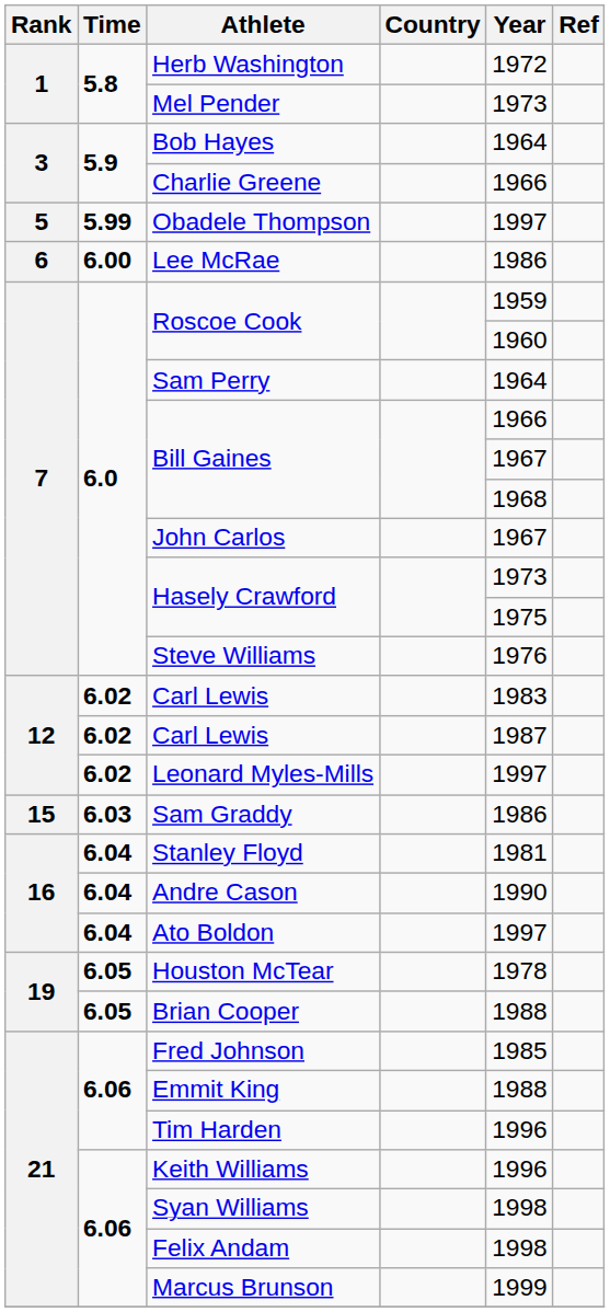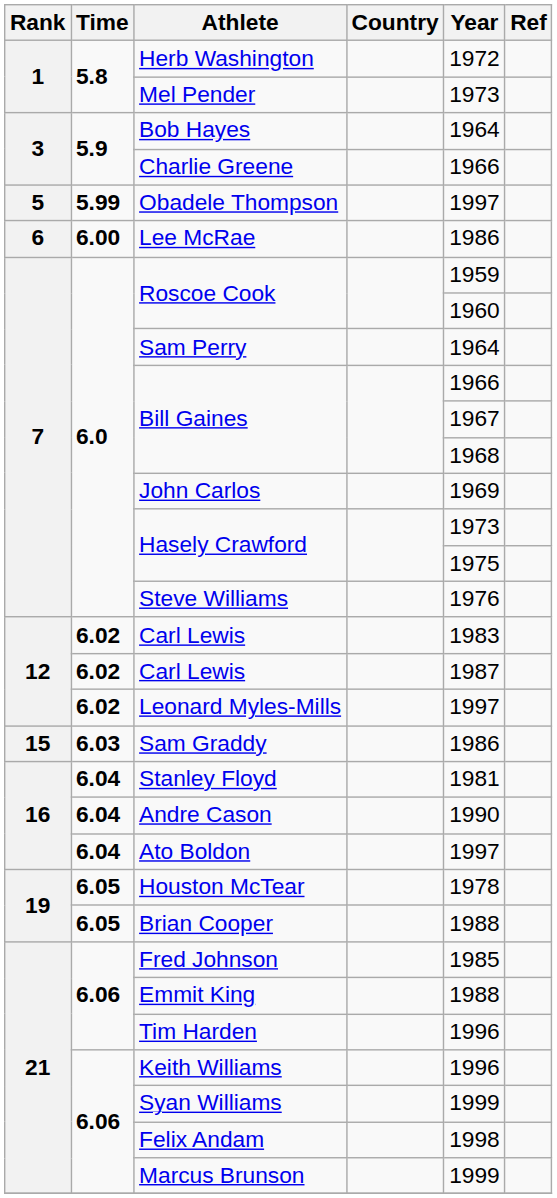 <table class="wikitable">
 <tr>
 <th>Rank</th>
 <th>Time</th>
 <th>Athlete</th>
 <th>Country</th>
 <th>Year</th>
 <th>Ref</th>
 </tr>
 <tr>
 <th rowspan="2">1</th>
 <td rowspan="2"><strong>5.8</strong> </td>
 <td><a href='#'>Herb Washington</a></td>
 <td></td>
 <td>1972</td>
 <td></td>
 </tr>
 <tr>
 <td><a href='#'>Mel Pender</a></td>
 <td></td>
 <td>1973</td>
 <td></td>
 </tr>
 <tr>
 <th rowspan="2">3</th>
 <td rowspan="2"><strong>5.9</strong> </td>
 <td><a href='#'>Bob Hayes</a></td>
 <td></td>
 <td>1964</td>
 <td></td>
 </tr>
 <tr>
 <td><a href='#'>Charlie Greene</a></td>
 <td></td>
 <td>1966</td>
 <td></td>
 </tr>
 <tr>
 <th>5</th>
 <td><strong>5.99</strong>  </td>
 <td><a href='#'>Obadele Thompson</a></td>
 <td></td>
 <td>1997</td>
 <td></td>
 </tr>
 <tr>
 <th>6</th>
 <td><strong>6.00</strong> </td>
 <td><a href='#'>Lee McRae</a></td>
 <td></td>
 <td>1986</td>
 <td></td>
 </tr>
 <tr>
 <th rowspan="10">7</th>
 <td rowspan="10"><strong>6.0</strong> </td>
 <td rowspan="2"><a href='#'>Roscoe Cook</a></td>
 <td rowspan="2"></td>
 <td>1959</td>
 <td></td>
 </tr>
 <tr>
 <td>1960</td>
 <td></td>
 </tr>
 <tr>
 <td><a href='#'>Sam Perry</a></td>
 <td></td>
 <td>1964</td>
 <td></td>
 </tr>
 <tr>
 <td rowspan="3"><a href='#'>Bill Gaines</a></td>
 <td rowspan="3"></td>
 <td>1966</td>
 <td></td>
 </tr>
 <tr>
 <td>1967</td>
 <td></td>
 </tr>
 <tr>
 <td>1968</td>
 <td></td>
 </tr>
 <tr>
 <td><a href='#'>John Carlos</a></td>
 <td></td>
-<td>1967</td>
+<td>1969</td>
 <td></td>
 </tr>
 <tr>
 <td rowspan="2"><a href='#'>Hasely Crawford</a></td>
 <td rowspan="2"></td>
 <td>1973</td>
 <td></td>
 </tr>
 <tr>
 <td>1975</td>
 <td></td>
 </tr>
 <tr>
 <td><a href='#'>Steve Williams</a></td>
 <td></td>
 <td>1976</td>
 <td></td>
 </tr>
 <tr>
 <th rowspan="3">12</th>
 <td><strong>6.02</strong></td>
 <td><a href='#'>Carl Lewis</a></td>
 <td></td>
 <td>1983</td>
 <td></td>
 </tr>
 <tr>
 <td><strong>6.02</strong> </td>
 <td><a href='#'>Carl Lewis</a></td>
 <td></td>
 <td>1987</td>
 <td></td>
 </tr>
 <tr>
 <td><strong>6.02</strong>  </td>
 <td><a href='#'>Leonard Myles-Mills</a></td>
 <td></td>
 <td>1997</td>
 <td></td>
 </tr>
 <tr>
 <th>15</th>
 <td><strong>6.03</strong> </td>
 <td><a href='#'>Sam Graddy</a></td>
 <td></td>
 <td>1986</td>
 <td></td>
 </tr>
 <tr>
 <th rowspan="3">16</th>
 <td><strong>6.04</strong></td>
 <td><a href='#'>Stanley Floyd</a></td>
 <td></td>
 <td>1981</td>
 <td></td>
 </tr>
 <tr>
 <td><strong>6.04</strong></td>
 <td><a href='#'>Andre Cason</a></td>
 <td></td>
 <td>1990</td>
 <td></td>
 </tr>
 <tr>
 <td><strong>6.04</strong>  </td>
 <td><a href='#'>Ato Boldon</a></td>
 <td></td>
 <td>1997</td>
 <td></td>
 </tr>
 <tr>
 <th rowspan="2">19</th>
 <td><strong>6.05</strong></td>
 <td><a href='#'>Houston McTear</a></td>
 <td></td>
 <td>1978</td>
 <td></td>
 </tr>
 <tr>
 <td><strong>6.05</strong> </td>
 <td><a href='#'>Brian Cooper</a></td>
 <td></td>
 <td>1988</td>
 <td></td>
 </tr>
 <tr>
 <th rowspan="7">21</th>
 <td rowspan="3"><strong>6.06</strong> </td>
 <td><a href='#'>Fred Johnson</a></td>
 <td></td>
 <td>1985</td>
 <td></td>
 </tr>
 <tr>
 <td><a href='#'>Emmit King</a></td>
 <td></td>
 <td>1988</td>
 <td></td>
 </tr>
 <tr>
 <td><a href='#'>Tim Harden</a></td>
 <td></td>
 <td>1996</td>
 <td></td>
 </tr>
 <tr>
 <td rowspan="4"><strong>6.06</strong>  </td>
 <td><a href='#'>Keith Williams</a></td>
 <td></td>
 <td>1996</td>
 <td></td>
 </tr>
 <tr>
 <td><a href='#'>Syan Williams</a></td>
 <td></td>
-<td>1998</td>
+<td>1999</td>
 <td></td>
 </tr>
 <tr>
 <td><a href='#'>Felix Andam</a></td>
 <td></td>
 <td>1998</td>
 <td></td>
 </tr>
 <tr>
 <td><a href='#'>Marcus Brunson</a></td>
 <td></td>
 <td>1999</td>
 <td></td>
 </tr>
 <tr>
 </tr>
 </table>
